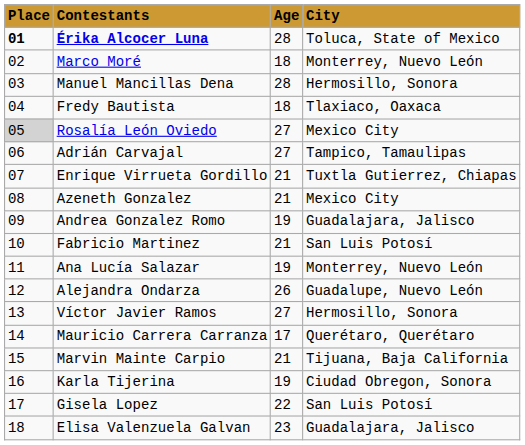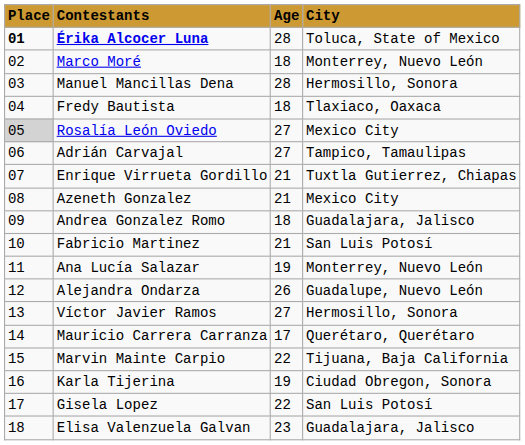 <table class="wikitable">
 <tr style="background:#c93; color:Black;">
 <td><strong>Place</strong></td>
 <td><strong>Contestants</strong></td>
 <td><strong>Age</strong></td>
 <td><strong>City</strong></td>
 </tr>
 <tr>
 <td><strong>01</strong></td>
 <td><strong><a href='#'>Érika Alcocer Luna</a></strong></td>
 <td>28</td>
 <td>Toluca, State of Mexico</td>
 </tr>
 <tr>
 <td>02</td>
 <td><a href='#'>Marco Moré</a></td>
 <td>18</td>
 <td>Monterrey, Nuevo León</td>
 </tr>
 <tr>
 <td>03</td>
 <td>Manuel Mancillas Dena</td>
 <td>28</td>
 <td>Hermosillo, Sonora</td>
 </tr>
 <tr>
 <td>04</td>
 <td>Fredy Bautista</td>
 <td>18</td>
 <td>Tlaxiaco, Oaxaca</td>
 </tr>
 <tr>
 <td style="background: lightgrey;">05</td>
 <td><a href='#'>Rosalía León Oviedo</a></td>
 <td>27</td>
 <td>Mexico City</td>
 </tr>
 <tr>
 <td>06</td>
 <td>Adrián Carvajal</td>
 <td>27</td>
 <td>Tampico, Tamaulipas</td>
 </tr>
 <tr>
 <td>07</td>
 <td>Enrique Virrueta Gordillo</td>
 <td>21</td>
 <td>Tuxtla Gutierrez, Chiapas</td>
 </tr>
 <tr>
 <td>08</td>
 <td>Azeneth Gonzalez</td>
 <td>21</td>
 <td>Mexico City</td>
 </tr>
 <tr>
 <td>09</td>
 <td>Andrea Gonzalez Romo</td>
-<td>19</td>
+<td>18</td>
 <td>Guadalajara, Jalisco</td>
 </tr>
 <tr>
 <td>10</td>
 <td>Fabricio Martinez</td>
 <td>21</td>
 <td>San Luis Potosí</td>
 </tr>
 <tr>
 <td>11</td>
 <td>Ana Lucía Salazar</td>
 <td>19</td>
 <td>Monterrey, Nuevo León</td>
 </tr>
 <tr>
 <td>12</td>
 <td>Alejandra Ondarza</td>
 <td>26</td>
 <td>Guadalupe, Nuevo León</td>
 </tr>
 <tr>
 <td>13</td>
 <td>Víctor Javier Ramos</td>
 <td>27</td>
 <td>Hermosillo, Sonora</td>
 </tr>
 <tr>
 <td>14</td>
 <td>Mauricio Carrera Carranza</td>
 <td>17</td>
 <td>Querétaro, Querétaro</td>
 </tr>
 <tr>
 <td>15</td>
 <td>Marvin Mainte Carpio</td>
-<td>21</td>
+<td>22</td>
 <td>Tijuana, Baja California</td>
 </tr>
 <tr>
 <td>16</td>
 <td>Karla Tijerina</td>
 <td>19</td>
 <td>Ciudad Obregon, Sonora</td>
 </tr>
 <tr>
 <td>17</td>
 <td>Gisela Lopez</td>
 <td>22</td>
 <td>San Luis Potosí</td>
 </tr>
 <tr>
 <td>18</td>
 <td>Elisa Valenzuela Galvan</td>
 <td>23</td>
 <td>Guadalajara, Jalisco</td>
 </tr>
 </table>
